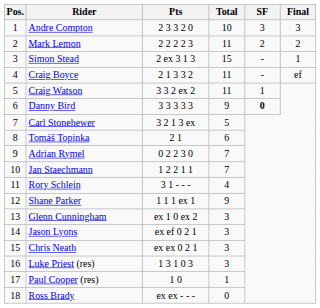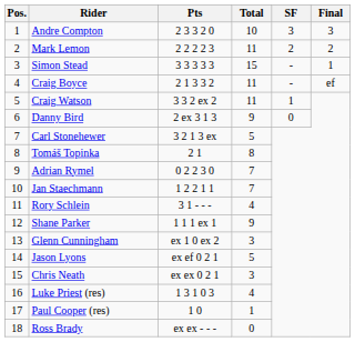 <table class=wikitable>
 <tr>
 <th width=25px>Pos.</th>
 <th width=180px>Rider</th>
 <th width=100px>Pts</th>
 <th width=50px>Total</th>
 <th width=50px>SF</th>
 <th width=50px>Final</th>
 </tr>
 <tr align=center >
 <td>1</td>
 <td align=left> <a href='#'>Andre Compton</a></td>
 <td>2	3	3	2	0</td>
 <td>10</td>
 <td>3</td>
 <td>3</td>
 </tr>
 <tr align=center>
 <td>2</td>
 <td align=left> <a href='#'>Mark Lemon</a></td>
 <td>2	2	2	2	3</td>
 <td>11</td>
 <td>2</td>
 <td>2</td>
 </tr>
 <tr align=center>
 <td>3</td>
 <td align=left> <a href='#'>Simon Stead</a></td>
-<td>2	ex	3	1	3</td>
+<td>3	3	3	3	3</td>
 <td>15</td>
 <td>-</td>
 <td>1</td>
 </tr>
 <tr align=center>
 <td>4</td>
 <td align=left> <a href='#'>Craig Boyce</a></td>
 <td>2	1	3	3	2</td>
 <td>11</td>
 <td>-</td>
 <td>ef</td>
 </tr>
 <tr align=center>
 <td>5</td>
 <td align=left> <a href='#'>Craig Watson</a></td>
 <td>3	3	2	ex	2</td>
 <td>11</td>
 <td>1</td>
 </tr>
 <tr align=center>
 <td>6</td>
 <td align=left> <a href='#'>Danny Bird</a></td>
-<td>3	3	3	3	3</td>
+<td>2	ex	3	1	3</td>
 <td>9</td>
-<td><strong>0</strong></td>
+<td>0</td>
 </tr>
 <tr align=center>
 <td>7</td>
 <td align=left> <a href='#'>Carl Stonehewer</a></td>
 <td>3	2	1	3	ex</td>
 <td>5</td>
 </tr>
 <tr align=center>
 <td>8</td>
 <td align=left> <a href='#'>Tomáš Topinka</a></td>
 <td>2	1</td>
-<td>6</td>
+<td>8</td>
 </tr>
 <tr align=center>
 <td>9</td>
 <td align=left> <a href='#'>Adrian Rymel</a></td>
 <td>0	2	2	3	0</td>
 <td>7</td>
 </tr>
 <tr align=center>
 <td>10</td>
 <td align=left> <a href='#'>Jan Staechmann</a></td>
 <td>1	2	2	1	1</td>
 <td>7</td>
 </tr>
 <tr align=center>
 <td>11</td>
 <td align=left> <a href='#'>Rory Schlein</a></td>
 <td>3	1	- - -</td>
 <td>4</td>
 </tr>
 <tr align=center>
 <td>12</td>
 <td align=left> <a href='#'>Shane Parker</a></td>
 <td>1	1	1	ex	1</td>
 <td>9</td>
 </tr>
 <tr align=center>
 <td>13</td>
 <td align=left> <a href='#'>Glenn Cunningham</a></td>
 <td>ex	1	0	ex	2</td>
 <td>3</td>
 </tr>
 <tr align=center>
 <td>14</td>
 <td align=left> <a href='#'>Jason Lyons</a></td>
 <td>ex	ef	0	2	1</td>
-<td>3</td>
+<td>5</td>
 </tr>
 <tr align=center>
 <td>15</td>
 <td align=left> <a href='#'>Chris Neath</a></td>
 <td>ex	ex	0	2	1</td>
 <td>3</td>
 </tr>
 <tr align=center>
 <td>16</td>
 <td align=left> <a href='#'>Luke Priest</a> (res)</td>
 <td>1	3	1	0	3</td>
-<td>3</td>
+<td>4</td>
 </tr>
 <tr align=center>
 <td>17</td>
 <td align=left> <a href='#'>Paul Cooper</a> (res)</td>
 <td>1	0</td>
 <td>1</td>
 </tr>
 <tr align=center>
 <td>18</td>
 <td align=left> <a href='#'>Ross Brady</a></td>
 <td>ex	ex	 - - -</td>
 <td>0</td>
 </tr>
 </table>
